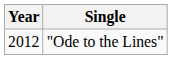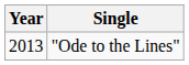 <table class="wikitable plainrowheaders" style="text-align:center;">
 <tr>
 <th scope="col">Year</th>
 <th scope="col">Single</th>
 </tr>
 <tr>
-<td>2012</td>
+<td>2013</td>
 <td>"Ode to the Lines"</td>
 </tr>
 </table>
